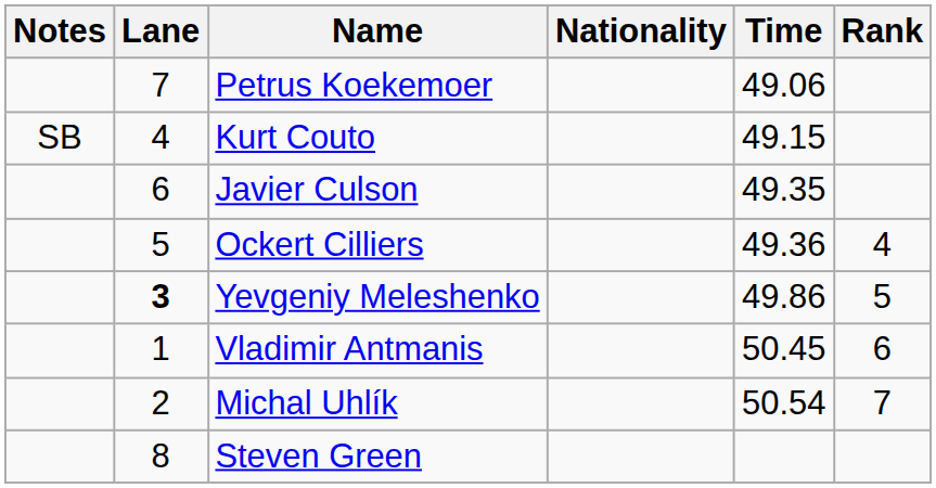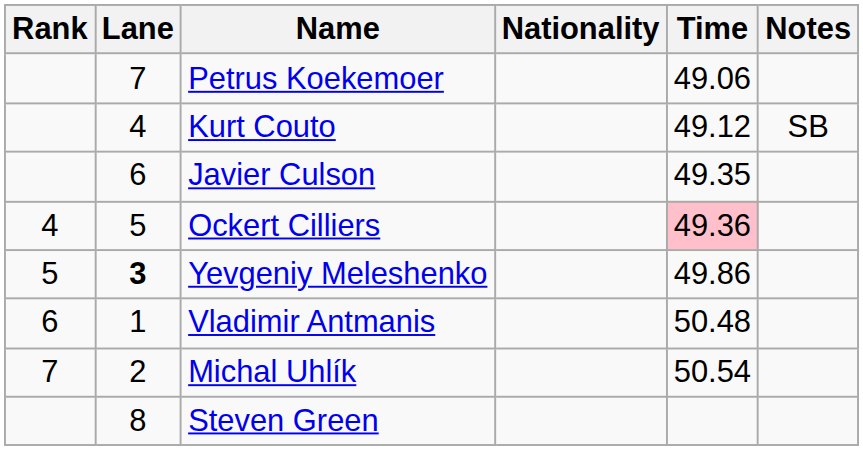 <table class="wikitable sortable" style="text-align:center">
 <tr>
-<th>Notes</th>
+<th>Rank</th>
 <th>Lane</th>
 <th>Name</th>
 <th>Nationality</th>
 <th>Time</th>
-<th>Rank</th>
+<th>Notes</th>
 </tr>
 <tr>
 <td></td>
 <td>7</td>
 <td align=left><a href='#'>Petrus Koekemoer</a></td>
 <td align=left></td>
 <td>49.06</td>
 <td></td>
 </tr>
 <tr>
-<td>SB</td>
+<td></td>
 <td>4</td>
 <td align=left><a href='#'>Kurt Couto</a></td>
 <td align=left></td>
-<td>49.15</td>
-<td></td>
+<td>49.12</td>
+<td>SB</td>
 </tr>
 <tr>
 <td></td>
 <td>6</td>
 <td align=left><a href='#'>Javier Culson</a></td>
 <td align=left></td>
 <td>49.35</td>
 <td></td>
 </tr>
 <tr>
-<td></td>
+<td>4</td>
 <td>5</td>
 <td align=left><a href='#'>Ockert Cilliers</a></td>
 <td align=left></td>
-<td>49.36</td>
-<td>4</td>
+<td style="background: pink;">49.36</td>
+<td></td>
 </tr>
 <tr>
-<td></td>
+<td>5</td>
 <td><strong>3</strong></td>
 <td align=left><a href='#'>Yevgeniy Meleshenko</a></td>
 <td align=left></td>
 <td>49.86</td>
-<td>5</td>
+<td></td>
 </tr>
 <tr>
-<td></td>
+<td>6</td>
 <td>1</td>
 <td align=left><a href='#'>Vladimir Antmanis</a></td>
 <td align=left></td>
-<td>50.45</td>
-<td>6</td>
+<td>50.48</td>
+<td></td>
 </tr>
 <tr>
-<td></td>
+<td>7</td>
 <td>2</td>
 <td align=left><a href='#'>Michal Uhlík</a></td>
 <td align=left></td>
 <td>50.54</td>
-<td>7</td>
+<td></td>
 </tr>
 <tr>
 <td></td>
 <td>8</td>
 <td align=left><a href='#'>Steven Green</a></td>
 <td align=left></td>
 <td></td>
 <td></td>
 </tr>
 </table>
